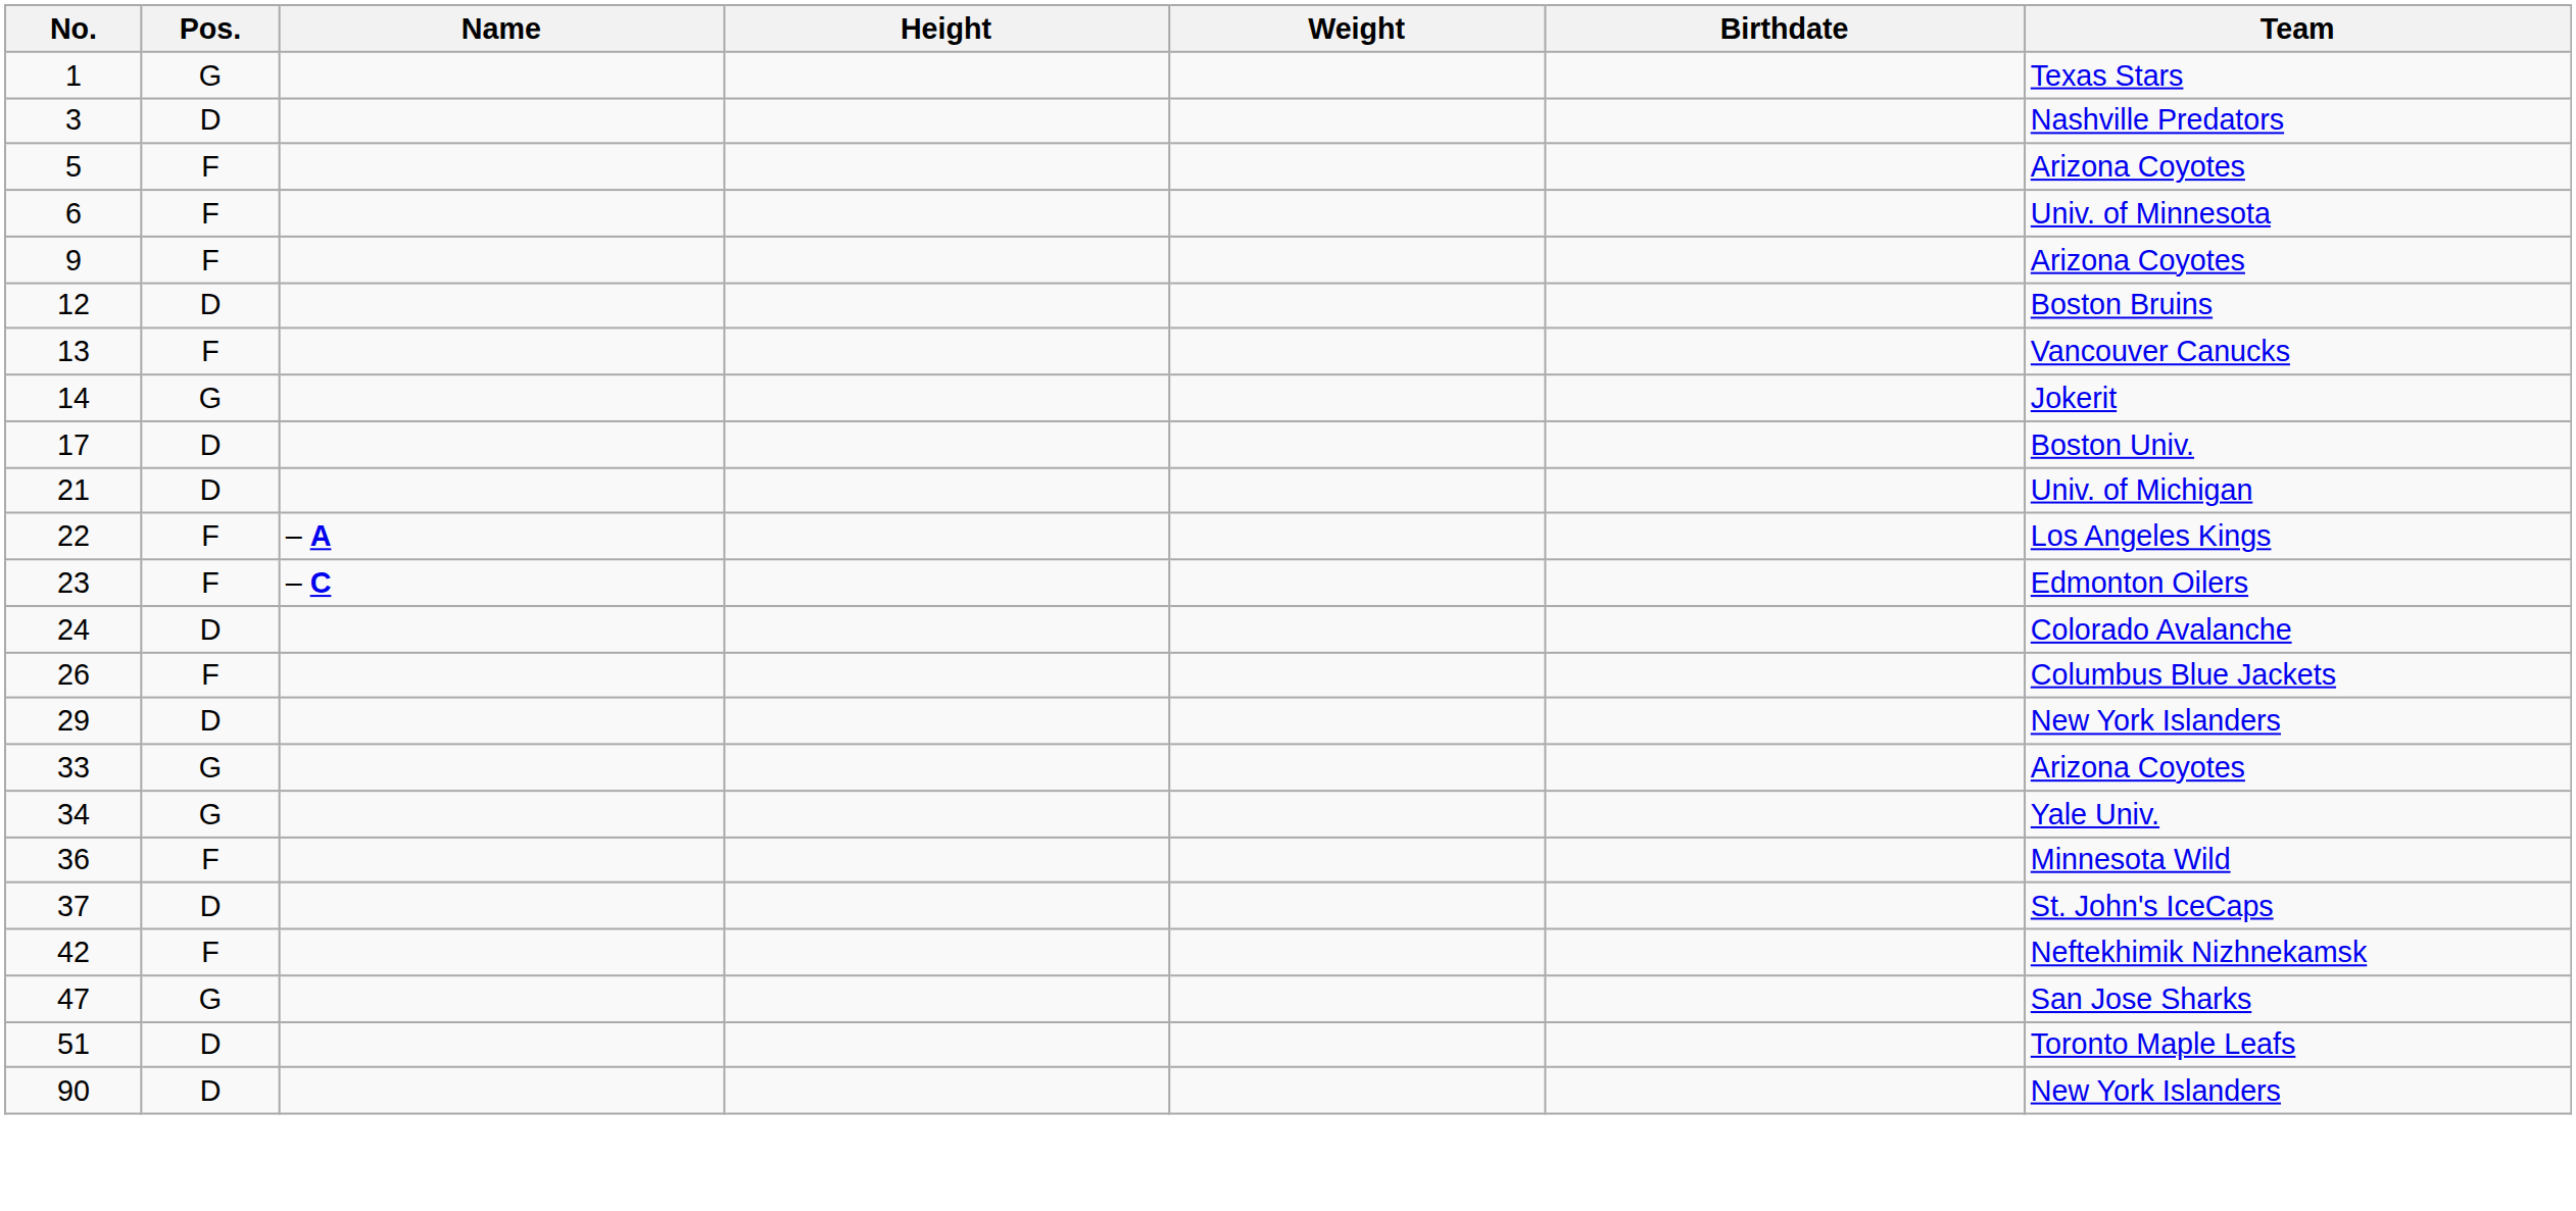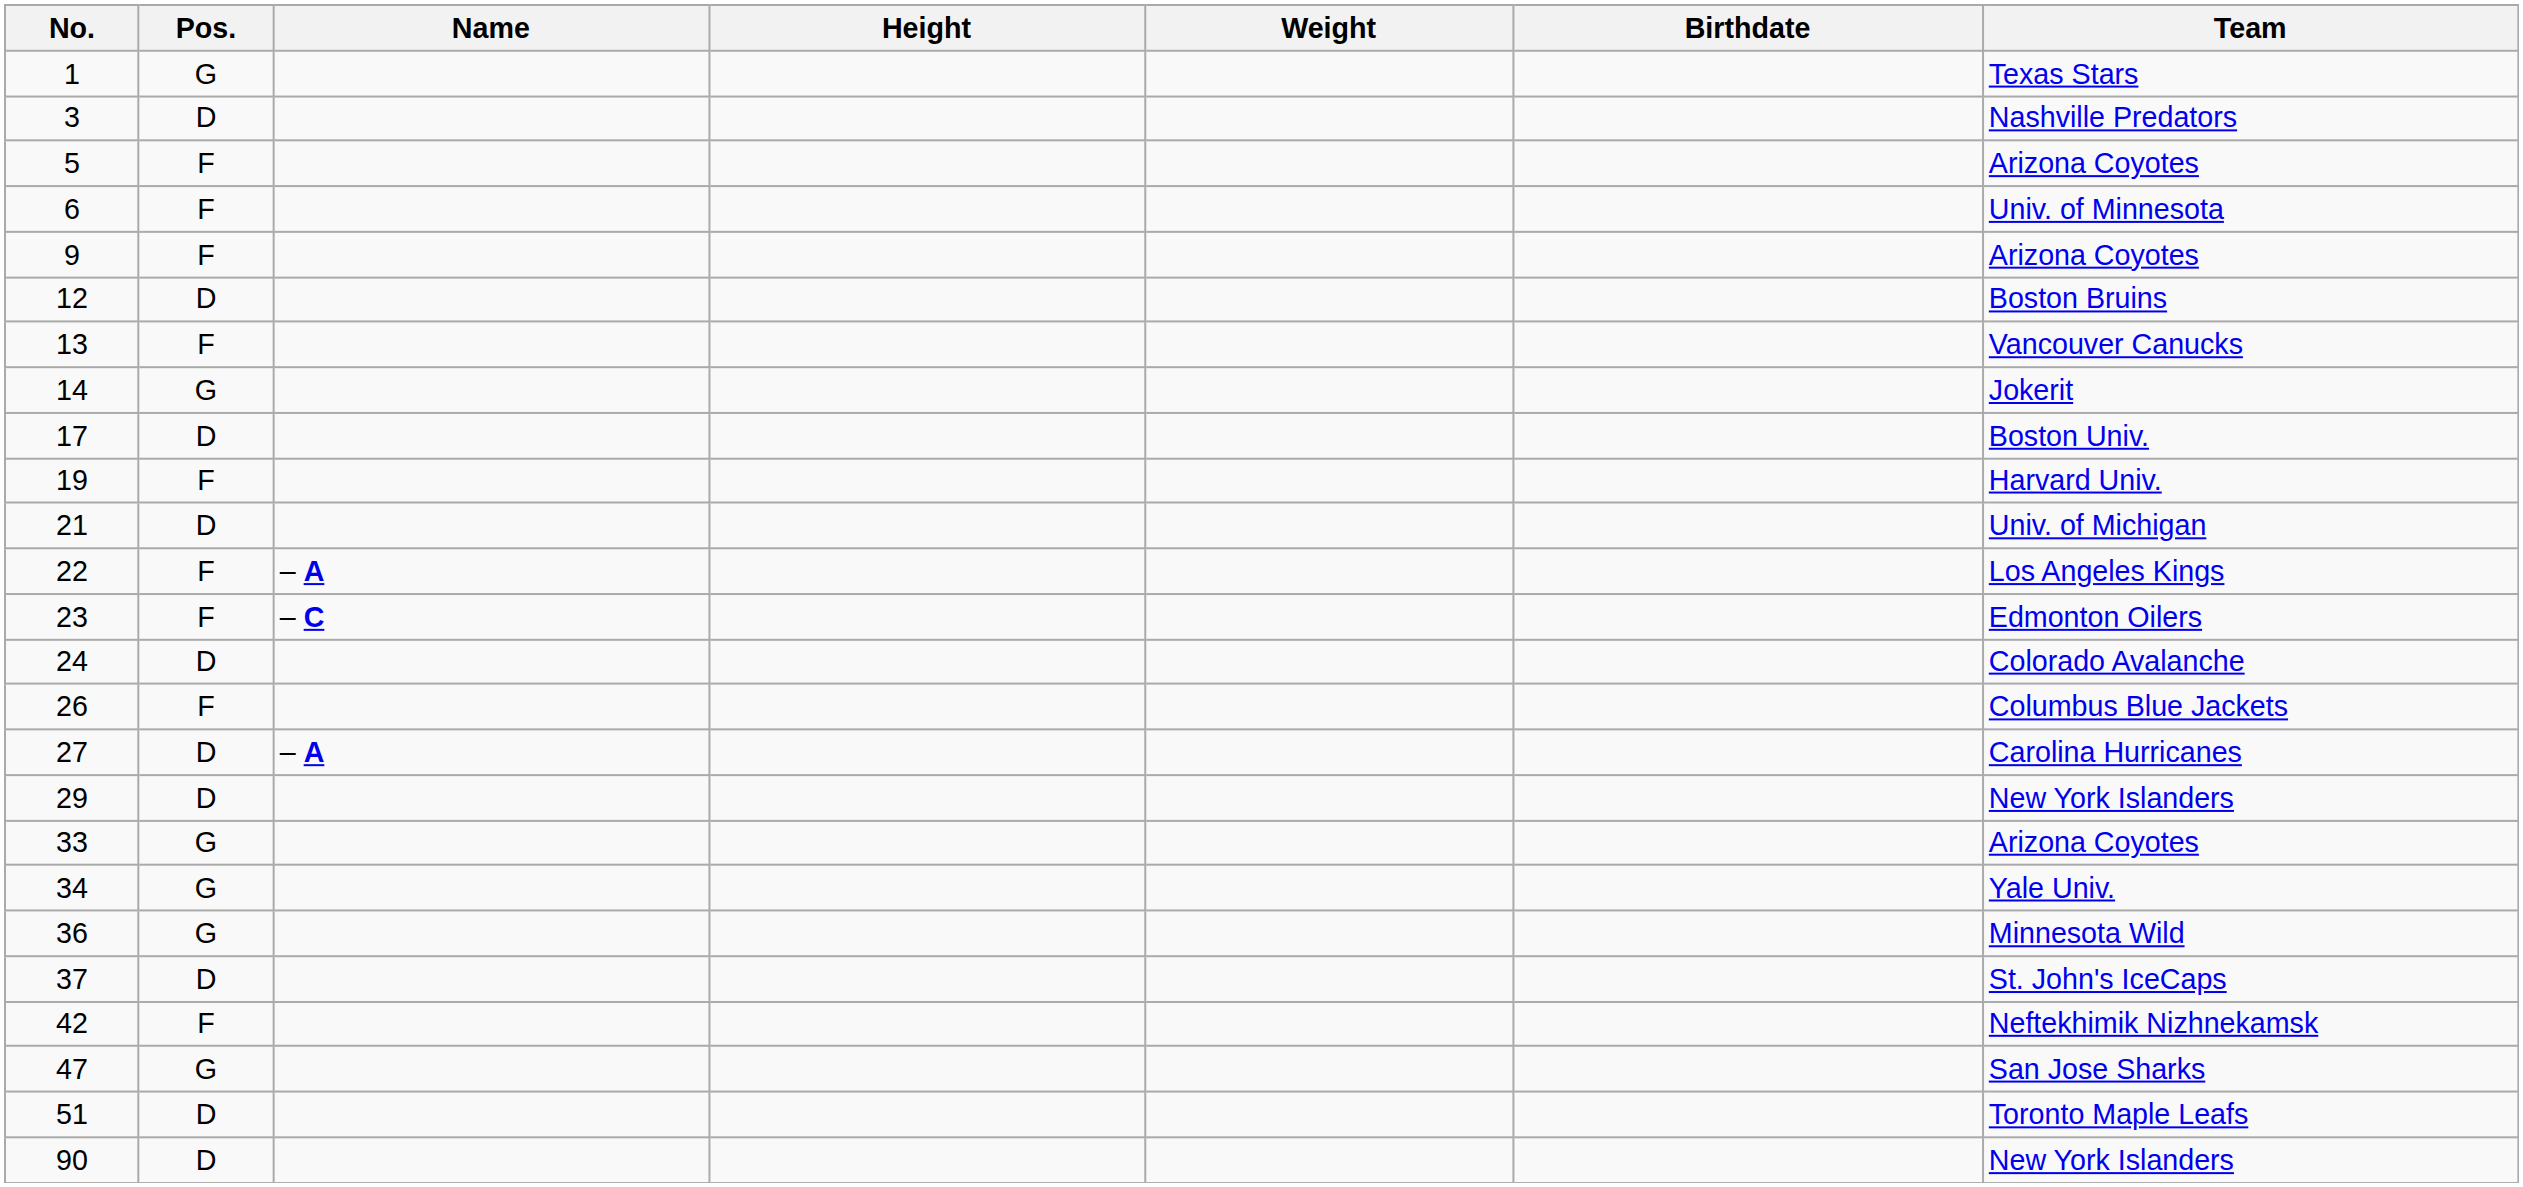 <table width="100%" class="wikitable sortable" style="font-size: 90%; text-align: center;">
 <tr>
 <th style="width:  4%;">No.</th>
 <th style="width:  4%;">Pos.</th>
 <th style="width: 13%;">Name</th>
 <th style="width: 13%;">Height</th>
 <th style="width: 11%;">Weight</th>
 <th style="width: 14%;">Birthdate</th>
 <th style="width: 16%;">Team</th>
 </tr>
 <tr>
 <td>1</td>
 <td>G</td>
 <td align=left></td>
 <td></td>
 <td></td>
 <td></td>
 <td style="text-align:left;"> <a href='#'>Texas Stars</a></td>
 </tr>
 <tr>
 <td>3</td>
 <td>D</td>
 <td align=left></td>
 <td></td>
 <td></td>
 <td></td>
 <td style="text-align:left;"> <a href='#'>Nashville Predators</a></td>
 </tr>
 <tr>
 <td>5</td>
 <td>F</td>
 <td align=left></td>
 <td></td>
 <td></td>
 <td></td>
 <td style="text-align:left;"> <a href='#'>Arizona Coyotes</a></td>
 </tr>
 <tr>
 <td>6</td>
 <td>F</td>
 <td align=left></td>
 <td></td>
 <td></td>
 <td></td>
 <td style="text-align:left;"> <a href='#'>Univ. of Minnesota</a></td>
 </tr>
 <tr>
 <td>9</td>
 <td>F</td>
 <td align=left></td>
 <td></td>
 <td></td>
 <td></td>
 <td style="text-align:left;"> <a href='#'>Arizona Coyotes</a></td>
 </tr>
 <tr>
 <td>12</td>
 <td>D</td>
 <td align=left></td>
 <td></td>
 <td></td>
 <td></td>
 <td style="text-align:left;"> <a href='#'>Boston Bruins</a></td>
 </tr>
 <tr>
 <td>13</td>
 <td>F</td>
 <td align=left></td>
 <td></td>
 <td></td>
 <td></td>
 <td style="text-align:left;"> <a href='#'>Vancouver Canucks</a></td>
 </tr>
 <tr>
 <td>14</td>
 <td>G</td>
 <td align=left></td>
 <td></td>
 <td></td>
 <td></td>
 <td style="text-align:left;"> <a href='#'>Jokerit</a></td>
 </tr>
 <tr>
 <td>17</td>
 <td>D</td>
 <td align=left></td>
 <td></td>
 <td></td>
 <td></td>
 <td style="text-align:left;"> <a href='#'>Boston Univ.</a></td>
 </tr>
 <tr>
+<td>19</td>
+<td>F</td>
+<td align=left></td>
+<td></td>
+<td></td>
+<td></td>
+<td style="text-align:left;"> <a href='#'>Harvard Univ.</a></td>
+</tr>
+<tr>
 <td>21</td>
 <td>D</td>
 <td align=left></td>
 <td></td>
 <td></td>
 <td></td>
 <td style="text-align:left;"> <a href='#'>Univ. of Michigan</a></td>
 </tr>
 <tr>
 <td>22</td>
 <td>F</td>
 <td align=left> – <strong><a href='#'>A</a></strong></td>
 <td></td>
 <td></td>
 <td></td>
 <td style="text-align:left;"> <a href='#'>Los Angeles Kings</a></td>
 </tr>
 <tr>
 <td>23</td>
 <td>F</td>
 <td align=left> – <strong><a href='#'>C</a></strong></td>
 <td></td>
 <td></td>
 <td></td>
 <td style="text-align:left;"> <a href='#'>Edmonton Oilers</a></td>
 </tr>
 <tr>
 <td>24</td>
 <td>D</td>
 <td align=left></td>
 <td></td>
 <td></td>
 <td></td>
 <td style="text-align:left;"> <a href='#'>Colorado Avalanche</a></td>
 </tr>
 <tr>
 <td>26</td>
 <td>F</td>
 <td align=left></td>
 <td></td>
 <td></td>
 <td></td>
 <td style="text-align:left;"> <a href='#'>Columbus Blue Jackets</a></td>
 </tr>
 <tr>
+<td>27</td>
+<td>D</td>
+<td align=left> – <strong><a href='#'>A</a></strong></td>
+<td></td>
+<td></td>
+<td></td>
+<td style="text-align:left;"> <a href='#'>Carolina Hurricanes</a></td>
+</tr>
+<tr>
 <td>29</td>
 <td>D</td>
 <td align=left></td>
 <td></td>
 <td></td>
 <td></td>
 <td style="text-align:left;"> <a href='#'>New York Islanders</a></td>
 </tr>
 <tr>
 <td>33</td>
 <td>G</td>
 <td align=left></td>
 <td></td>
 <td></td>
 <td></td>
 <td style="text-align:left;"> <a href='#'>Arizona Coyotes</a></td>
 </tr>
 <tr>
 <td>34</td>
 <td>G</td>
 <td align=left></td>
 <td></td>
 <td></td>
 <td></td>
 <td style="text-align:left;"> <a href='#'>Yale Univ.</a></td>
 </tr>
 <tr>
 <td>36</td>
-<td>F</td>
+<td>G</td>
 <td align=left></td>
 <td></td>
 <td></td>
 <td></td>
 <td style="text-align:left;"> <a href='#'>Minnesota Wild</a></td>
 </tr>
 <tr>
 <td>37</td>
 <td>D</td>
 <td align=left></td>
 <td></td>
 <td></td>
 <td></td>
 <td style="text-align:left;"> <a href='#'>St. John's IceCaps</a></td>
 </tr>
 <tr>
 <td>42</td>
 <td>F</td>
 <td align=left></td>
 <td></td>
 <td></td>
 <td></td>
 <td style="text-align:left;"> <a href='#'>Neftekhimik Nizhnekamsk</a></td>
 </tr>
 <tr>
 <td>47</td>
 <td>G</td>
 <td align=left></td>
 <td></td>
 <td></td>
 <td></td>
 <td style="text-align:left;"> <a href='#'>San Jose Sharks</a></td>
 </tr>
 <tr>
 <td>51</td>
 <td>D</td>
 <td align=left></td>
 <td></td>
 <td></td>
 <td></td>
 <td style="text-align:left;"> <a href='#'>Toronto Maple Leafs</a></td>
 </tr>
 <tr>
 <td>90</td>
 <td>D</td>
 <td align=left></td>
 <td></td>
 <td></td>
 <td></td>
 <td style="text-align:left;"> <a href='#'>New York Islanders</a></td>
 </tr>
 </table>
